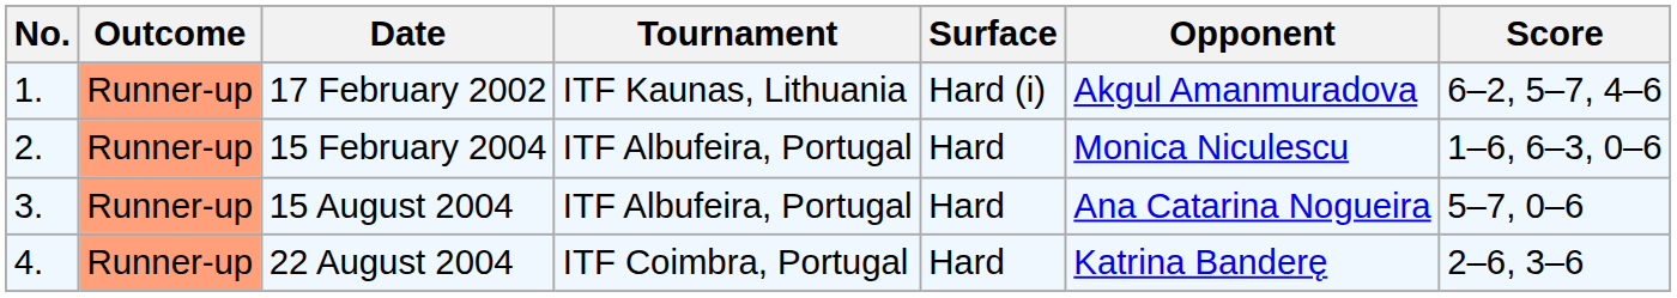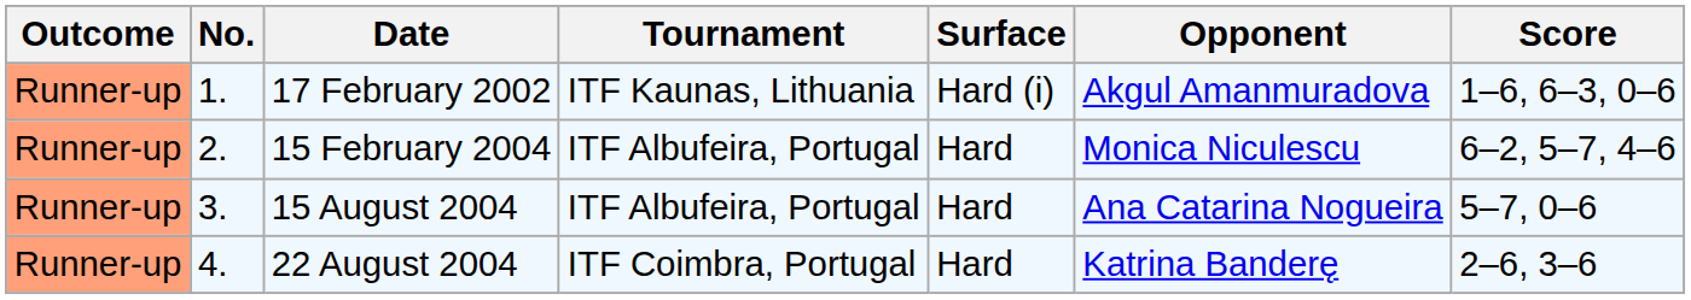 <table class="sortable wikitable" style=font-size:97%>
 <tr>
+<th>Outcome</th>
 <th>No.</th>
-<th>Outcome</th>
 <th>Date</th>
 <th>Tournament</th>
 <th>Surface</th>
 <th>Opponent</th>
 <th>Score</th>
 </tr>
 <tr style="background:#f0f8ff;">
+<td bgcolor=#ffa07a>Runner-up</td>
 <td>1.</td>
-<td bgcolor=#ffa07a>Runner-up</td>
 <td>17 February 2002</td>
 <td>ITF Kaunas, Lithuania</td>
 <td>Hard (i)</td>
 <td> <a href='#'>Akgul Amanmuradova</a></td>
-<td>6–2, 5–7, 4–6</td>
+<td>1–6, 6–3, 0–6</td>
 </tr>
 <tr style="background:#f0f8ff;">
+<td bgcolor=#ffa07a>Runner-up</td>
 <td>2.</td>
-<td bgcolor=#ffa07a>Runner-up</td>
 <td>15 February 2004</td>
 <td>ITF Albufeira, Portugal</td>
 <td>Hard</td>
 <td> <a href='#'>Monica Niculescu</a></td>
-<td>1–6, 6–3, 0–6</td>
+<td>6–2, 5–7, 4–6</td>
 </tr>
 <tr style="background:#f0f8ff;">
+<td bgcolor=#ffa07a>Runner-up</td>
 <td>3.</td>
-<td bgcolor=#ffa07a>Runner-up</td>
 <td>15 August 2004</td>
 <td>ITF Albufeira, Portugal</td>
 <td>Hard</td>
 <td> <a href='#'>Ana Catarina Nogueira</a></td>
 <td>5–7, 0–6</td>
 </tr>
 <tr style="background:#f0f8ff;">
+<td bgcolor=#ffa07a>Runner-up</td>
 <td>4.</td>
-<td bgcolor=#ffa07a>Runner-up</td>
 <td>22 August 2004</td>
 <td>ITF Coimbra, Portugal</td>
 <td>Hard</td>
 <td> <a href='#'>Katrina Banderę</a></td>
 <td>2–6, 3–6</td>
 </tr>
 </table>
